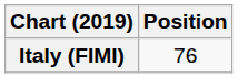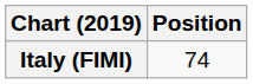 <table class="wikitable plainrowheaders" style="text-align:center">
 <tr>
 <th scope="col">Chart (2019)</th>
 <th scope="col">Position</th>
 </tr>
 <tr>
 <th scope="row">Italy (FIMI)</th>
-<td>76</td>
+<td>74</td>
 </tr>
 </table>
